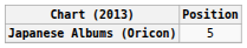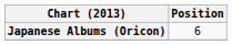 <table class="wikitable plainrowheaders">
 <tr>
 <th>Chart (2013)</th>
 <th>Position</th>
 </tr>
 <tr>
 <th scope="row">Japanese Albums (Oricon)</th>
-<td style="text-align:center;">5</td>
+<td style="text-align:center;">6</td>
 </tr>
 <tr>
 </tr>
 </table>
